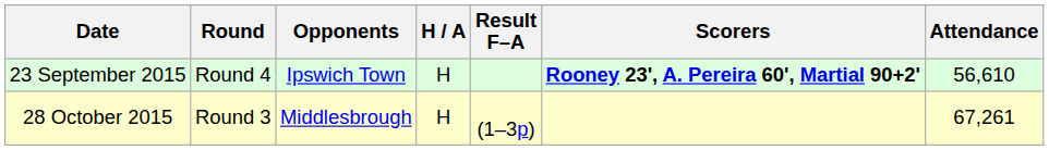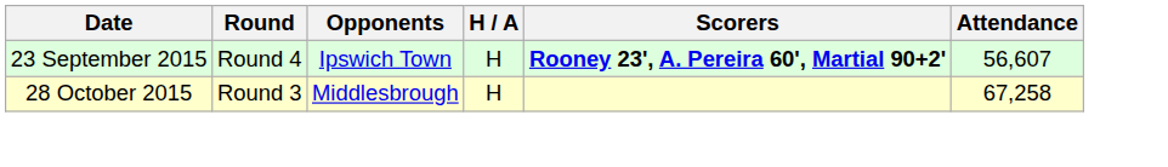 <table class="wikitable" style="text-align:center">
 <tr>
 <th>Date</th>
 <th>Round</th>
 <th>Opponents</th>
 <th>H / A</th>
-<th>Result<br>F–A</th>
 <th>Scorers</th>
 <th>Attendance</th>
 </tr>
 <tr bgcolor=#ddffdd>
 <td>23 September 2015</td>
 <td>Round 4</td>
 <td><a href='#'>Ipswich Town</a></td>
 <td>H</td>
-<td></td>
 <td><strong><a href='#'>Rooney</a> 23', <a href='#'>A. Pereira</a> 60', <a href='#'>Martial</a> 90+2'</strong></td>
-<td>56,610</td>
+<td>56,607</td>
 </tr>
 <tr bgcolor=#ffffcc>
 <td>28 October 2015</td>
 <td>Round 3</td>
 <td><a href='#'>Middlesbrough</a></td>
 <td>H</td>
-<td> <br>(1–3<a href='#'>p</a>)</td>
 <td></td>
-<td>67,261</td>
+<td>67,258</td>
 </tr>
 </table>
